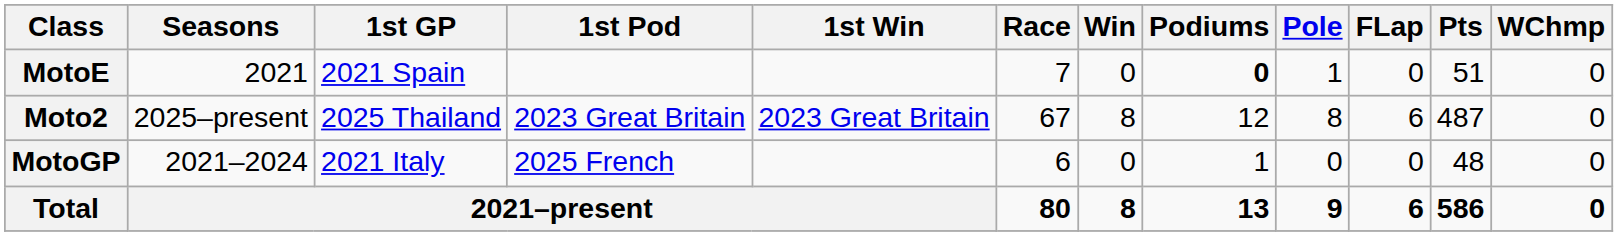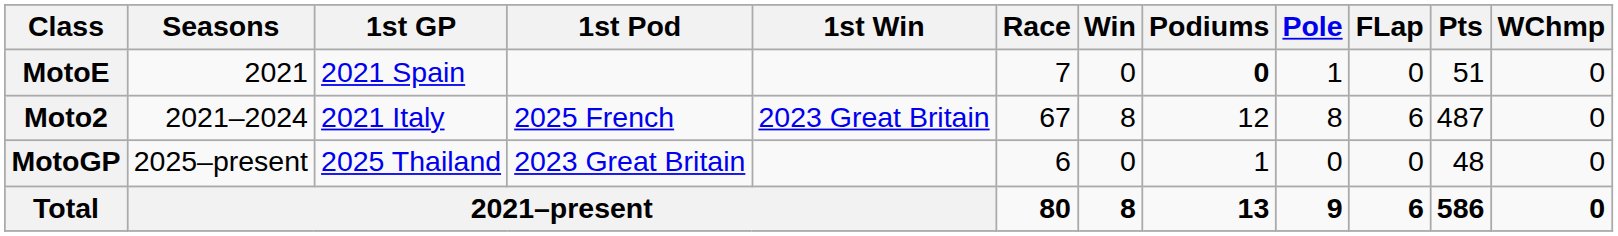 <table class="wikitable" style="text-align:right;">
 <tr>
 <th>Class</th>
 <th>Seasons</th>
 <th>1st GP</th>
 <th>1st Pod</th>
 <th>1st Win</th>
 <th>Race</th>
 <th>Win</th>
 <th>Podiums</th>
 <th><a href='#'>Pole</a></th>
 <th>FLap</th>
 <th>Pts</th>
 <th>WChmp</th>
 </tr>
 <tr>
 <th>MotoE</th>
 <td>2021</td>
 <td style="text-align:left;"><a href='#'>2021 Spain</a></td>
 <td style="text-align:left;"></td>
 <td style="text-align:left;"></td>
 <td>7</td>
 <td>0</td>
 <td><strong>0</strong></td>
 <td>1</td>
 <td>0</td>
 <td>51</td>
 <td>0</td>
 </tr>
 <tr>
 <th>Moto2</th>
-<td>2025–present</td>
-<td style="text-align:left;"><a href='#'>2025 Thailand</a></td>
-<td style="text-align:left;"><a href='#'>2023 Great Britain</a></td>
+<td>2021–2024</td>
+<td style="text-align:left;"><a href='#'>2021 Italy</a></td>
+<td style="text-align:left;"><a href='#'>2025 French</a></td>
 <td style="text-align:left;"><a href='#'>2023 Great Britain</a></td>
 <td>67</td>
 <td>8</td>
 <td>12</td>
 <td>8</td>
 <td>6</td>
 <td>487</td>
 <td>0</td>
 </tr>
 <tr>
 <th>MotoGP</th>
-<td>2021–2024</td>
-<td style="text-align:left;"><a href='#'>2021 Italy</a></td>
-<td style="text-align:left;"><a href='#'>2025 French</a></td>
+<td>2025–present</td>
+<td style="text-align:left;"><a href='#'>2025 Thailand</a></td>
+<td style="text-align:left;"><a href='#'>2023 Great Britain</a></td>
 <td style="text-align:left;"></td>
 <td>6</td>
 <td>0</td>
 <td>1</td>
 <td>0</td>
 <td>0</td>
 <td>48</td>
 <td>0</td>
 </tr>
 <tr>
 <th>Total</th>
 <th colspan="4">2021–present</th>
 <td><strong>80</strong></td>
 <td><strong>8</strong></td>
 <td><strong>13</strong></td>
 <td><strong>9</strong></td>
 <td><strong>6</strong></td>
 <td><strong>586</strong></td>
 <td><strong>0</strong></td>
 </tr>
 </table>
